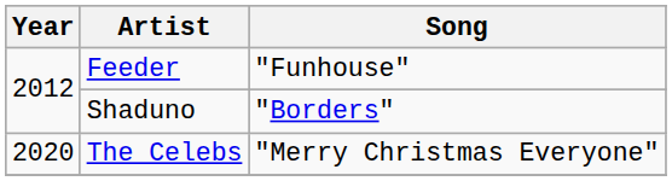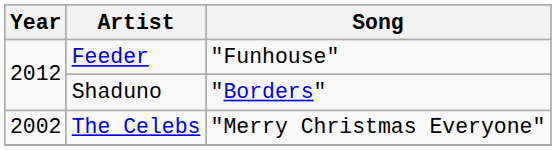 <table class="wikitable">
 <tr>
 <th>Year</th>
 <th>Artist</th>
 <th>Song</th>
 </tr>
 <tr>
 <td rowspan="2">2012</td>
 <td><a href='#'>Feeder</a></td>
 <td>"Funhouse"</td>
 </tr>
 <tr>
 <td>Shaduno</td>
 <td>"<a href='#'>Borders</a>"</td>
 </tr>
 <tr>
-<td>2020</td>
+<td>2002</td>
 <td><a href='#'>The Celebs</a></td>
 <td>"Merry Christmas Everyone"</td>
 </tr>
 <tr>
 </tr>
 </table>
